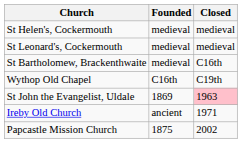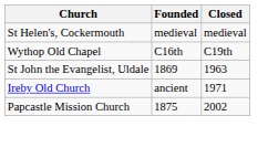 <table class="wikitable">
 <tr>
 <th>Church</th>
 <th>Founded</th>
 <th>Closed</th>
 </tr>
 <tr>
 <td>St Helen's, Cockermouth</td>
 <td>medieval</td>
 <td>medieval</td>
 </tr>
 <tr>
-<td>St Leonard's, Cockermouth</td>
-<td>medieval</td>
-<td>medieval</td>
-</tr>
-<tr>
-<td>St Bartholomew, Brackenthwaite</td>
-<td>medieval</td>
-<td>C16th</td>
-</tr>
-<tr>
 <td>Wythop Old Chapel</td>
 <td>C16th</td>
 <td>C19th</td>
 </tr>
 <tr>
 <td>St John the Evangelist, Uldale</td>
 <td>1869</td>
-<td style="background: pink;">1963</td>
+<td>1963</td>
 </tr>
 <tr>
 <td><a href='#'>Ireby Old Church</a></td>
 <td>ancient</td>
 <td>1971</td>
 </tr>
 <tr>
 <td>Papcastle Mission Church</td>
 <td>1875</td>
 <td>2002</td>
 </tr>
 </table>
